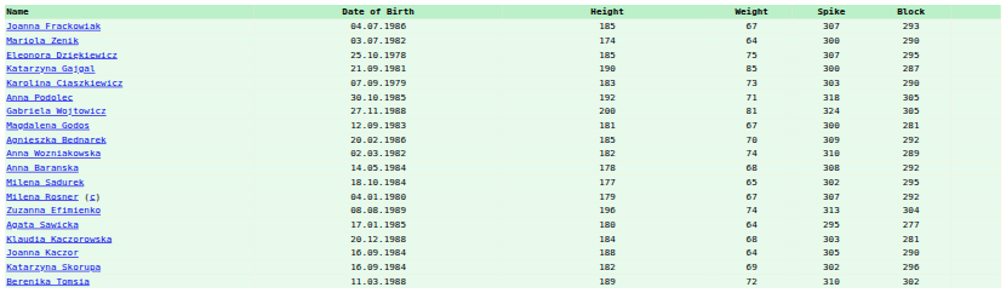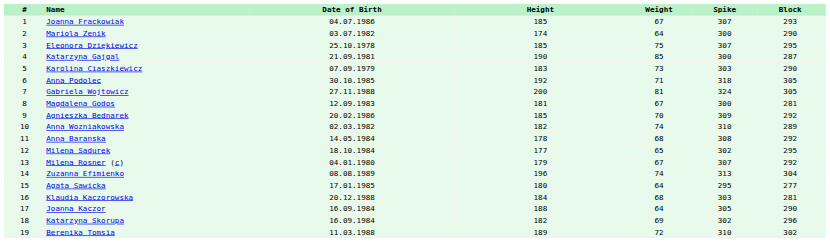 <table border=0 cellpadding=2 cellspacing=0  |- bgcolor=#FFECCE style="text-align:center; font-size:90%;" width=100%>
 <tr bgcolor=#BBF0C9>
+<th width=5%>#</th>
 <th width=25% align=left>Name</th>
 <th width=25%>Date of Birth</th>
 <th width=21%>Height</th>
 <th width=8%>Weight</th>
 <th width=8%>Spike</th>
 <th width=8%>Block</th>
 <th></th>
 </tr>
 <tr bgcolor=#E7FAEC>
+<td>1</td>
 <td align=left><a href='#'>Joanna Frackowiak</a></td>
 <td>04.07.1986</td>
 <td>185</td>
 <td>67</td>
 <td>307</td>
 <td>293</td>
 <td></td>
 </tr>
 <tr bgcolor=#E7FAEC>
+<td>2</td>
 <td align=left><a href='#'>Mariola Zenik</a></td>
 <td>03.07.1982</td>
 <td>174</td>
 <td>64</td>
 <td>300</td>
 <td>290</td>
 <td></td>
 </tr>
 <tr bgcolor=#E7FAEC>
+<td>3</td>
 <td align=left><a href='#'>Eleonora Dziękiewicz</a></td>
 <td>25.10.1978</td>
 <td>185</td>
 <td>75</td>
 <td>307</td>
 <td>295</td>
 <td></td>
 </tr>
 <tr bgcolor=#E7FAEC>
+<td>4</td>
 <td align=left><a href='#'>Katarzyna Gajgal</a></td>
 <td>21.09.1981</td>
 <td>190</td>
 <td>85</td>
 <td>300</td>
 <td>287</td>
 <td></td>
 </tr>
 <tr bgcolor=#E7FAEC>
+<td>5</td>
 <td align=left><a href='#'>Karolina Ciaszkiewicz</a></td>
 <td>07.09.1979</td>
 <td>183</td>
 <td>73</td>
 <td>303</td>
 <td>290</td>
 <td></td>
 </tr>
 <tr bgcolor=#E7FAEC>
+<td>6</td>
 <td align=left><a href='#'>Anna Podolec</a></td>
 <td>30.10.1985</td>
 <td>192</td>
 <td>71</td>
 <td>318</td>
 <td>305</td>
 <td></td>
 </tr>
 <tr bgcolor=#E7FAEC>
+<td>7</td>
 <td align=left><a href='#'>Gabriela Wojtowicz</a></td>
 <td>27.11.1988</td>
 <td>200</td>
 <td>81</td>
 <td>324</td>
 <td>305</td>
 <td></td>
 </tr>
 <tr bgcolor=#E7FAEC>
+<td>8</td>
 <td align=left><a href='#'>Magdalena Godos</a></td>
 <td>12.09.1983</td>
 <td>181</td>
 <td>67</td>
 <td>300</td>
 <td>281</td>
 <td></td>
 </tr>
 <tr bgcolor=#E7FAEC>
+<td>9</td>
 <td align=left><a href='#'>Agnieszka Bednarek</a></td>
 <td>20.02.1986</td>
 <td>185</td>
 <td>70</td>
 <td>309</td>
 <td>292</td>
 <td></td>
 </tr>
 <tr bgcolor=#E7FAEC>
+<td>10</td>
 <td align=left><a href='#'>Anna Wozniakowska</a></td>
 <td>02.03.1982</td>
 <td>182</td>
 <td>74</td>
 <td>310</td>
 <td>289</td>
 <td></td>
 </tr>
 <tr bgcolor=#E7FAEC>
+<td>11</td>
 <td align=left><a href='#'>Anna Baranska</a></td>
 <td>14.05.1984</td>
 <td>178</td>
 <td>68</td>
 <td>308</td>
 <td>292</td>
 <td></td>
 </tr>
 <tr bgcolor=#E7FAEC>
+<td>12</td>
 <td align=left><a href='#'>Milena Sadurek</a></td>
 <td>18.10.1984</td>
 <td>177</td>
 <td>65</td>
 <td>302</td>
 <td>295</td>
 <td></td>
 </tr>
 <tr bgcolor=#E7FAEC>
+<td>13</td>
 <td align=left><a href='#'>Milena Rosner</a> (<a href='#'>c</a>)</td>
 <td>04.01.1980</td>
 <td>179</td>
 <td>67</td>
 <td>307</td>
 <td>292</td>
 <td></td>
 </tr>
 <tr bgcolor=#E7FAEC>
+<td>14</td>
 <td align=left><a href='#'>Zuzanna Efimienko</a></td>
 <td>08.08.1989</td>
 <td>196</td>
 <td>74</td>
 <td>313</td>
 <td>304</td>
 <td></td>
 </tr>
 <tr bgcolor=#E7FAEC>
+<td>15</td>
 <td align=left><a href='#'>Agata Sawicka</a></td>
 <td>17.01.1985</td>
 <td>180</td>
 <td>64</td>
 <td>295</td>
 <td>277</td>
 <td></td>
 </tr>
 <tr bgcolor=#E7FAEC>
+<td>16</td>
 <td align=left><a href='#'>Klaudia Kaczorowska</a></td>
 <td>20.12.1988</td>
 <td>184</td>
 <td>68</td>
 <td>303</td>
 <td>281</td>
 <td></td>
 </tr>
 <tr bgcolor=#E7FAEC>
+<td>17</td>
 <td align=left><a href='#'>Joanna Kaczor</a></td>
 <td>16.09.1984</td>
 <td>188</td>
 <td>64</td>
 <td>305</td>
 <td>290</td>
 <td></td>
 </tr>
 <tr bgcolor=#E7FAEC>
+<td>18</td>
 <td align=left><a href='#'>Katarzyna Skorupa</a></td>
 <td>16.09.1984</td>
 <td>182</td>
 <td>69</td>
 <td>302</td>
 <td>296</td>
 <td></td>
 </tr>
 <tr bgcolor=#E7FAEC>
+<td>19</td>
 <td align=left><a href='#'>Berenika Tomsia</a></td>
 <td>11.03.1988</td>
 <td>189</td>
 <td>72</td>
 <td>310</td>
 <td>302</td>
 <td></td>
 </tr>
 </table>
